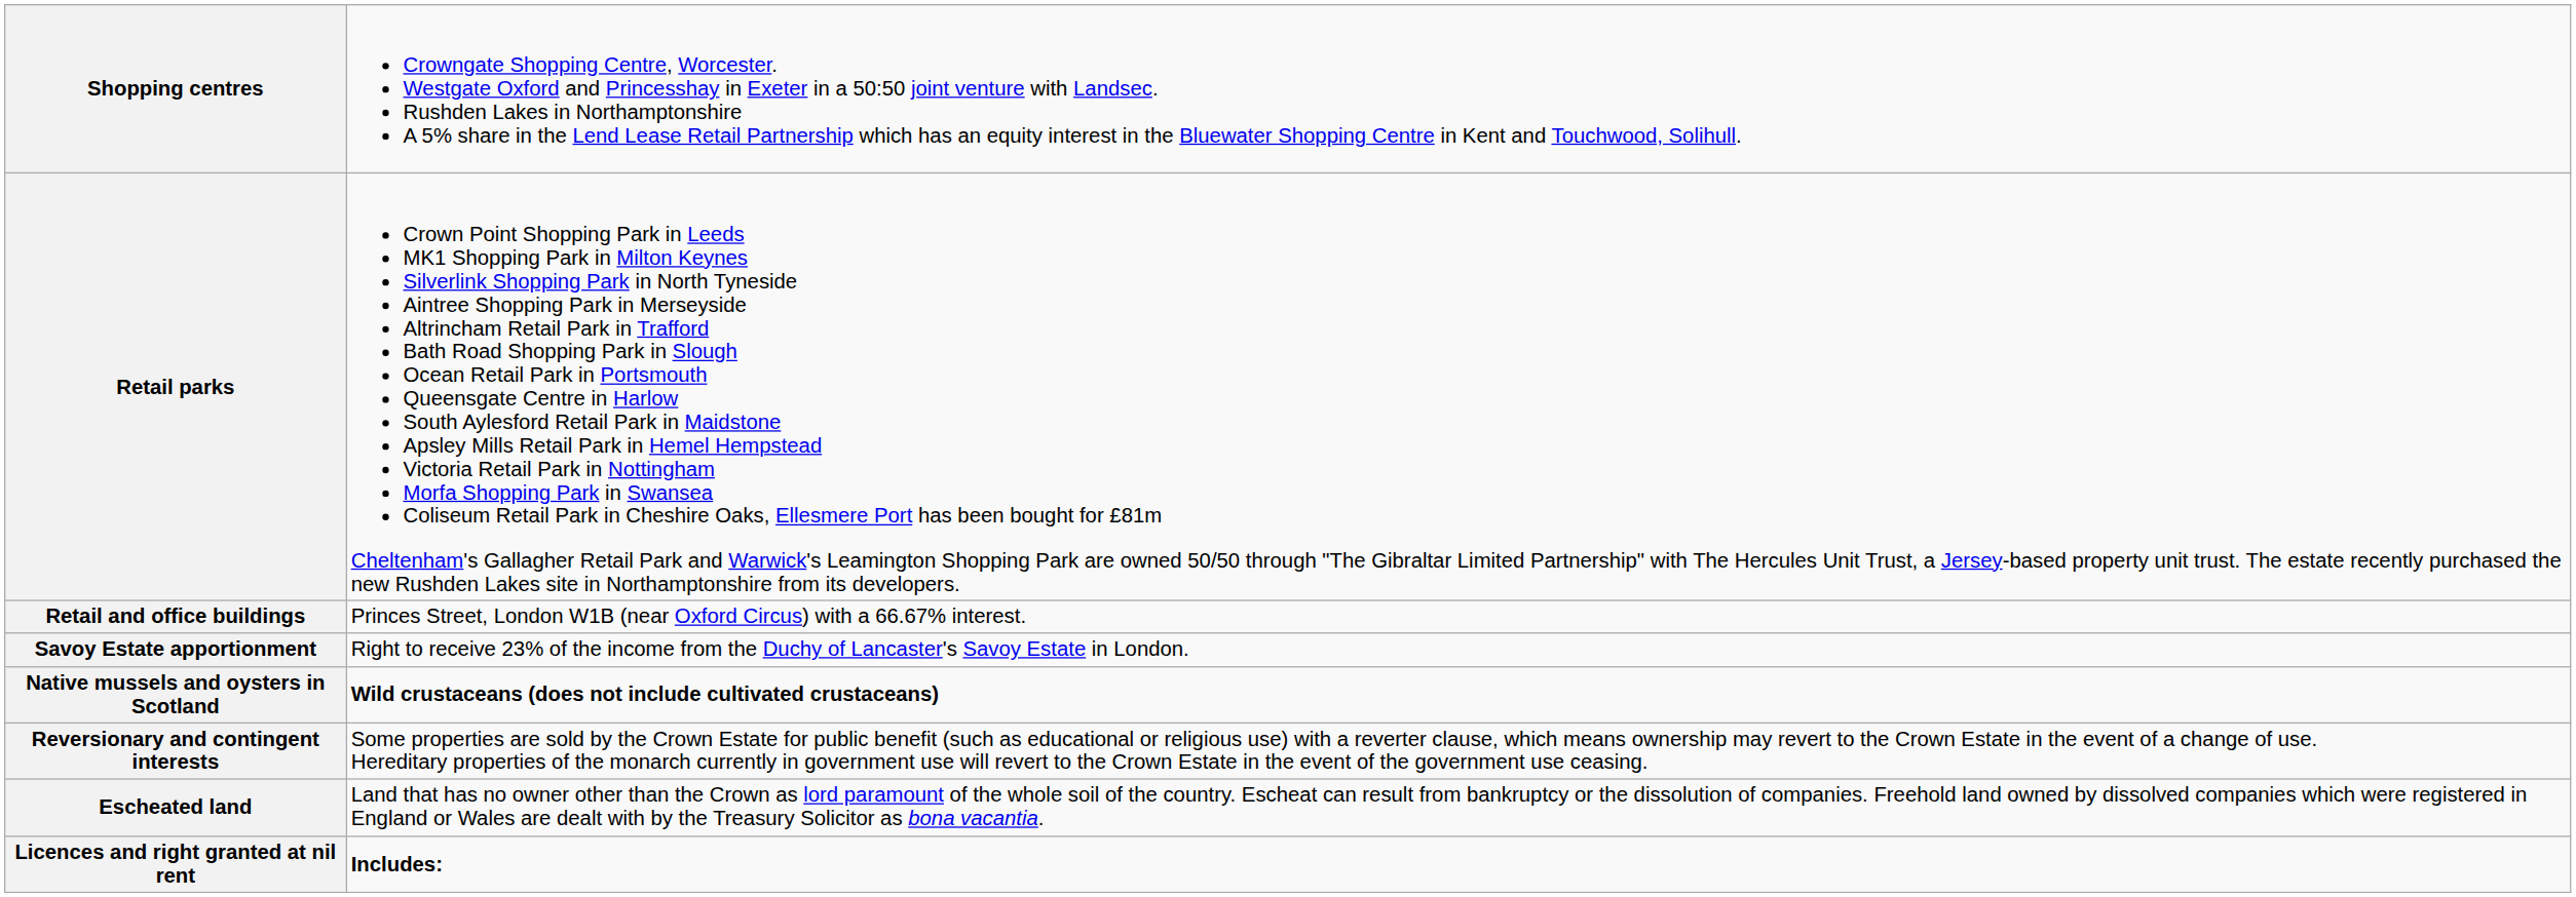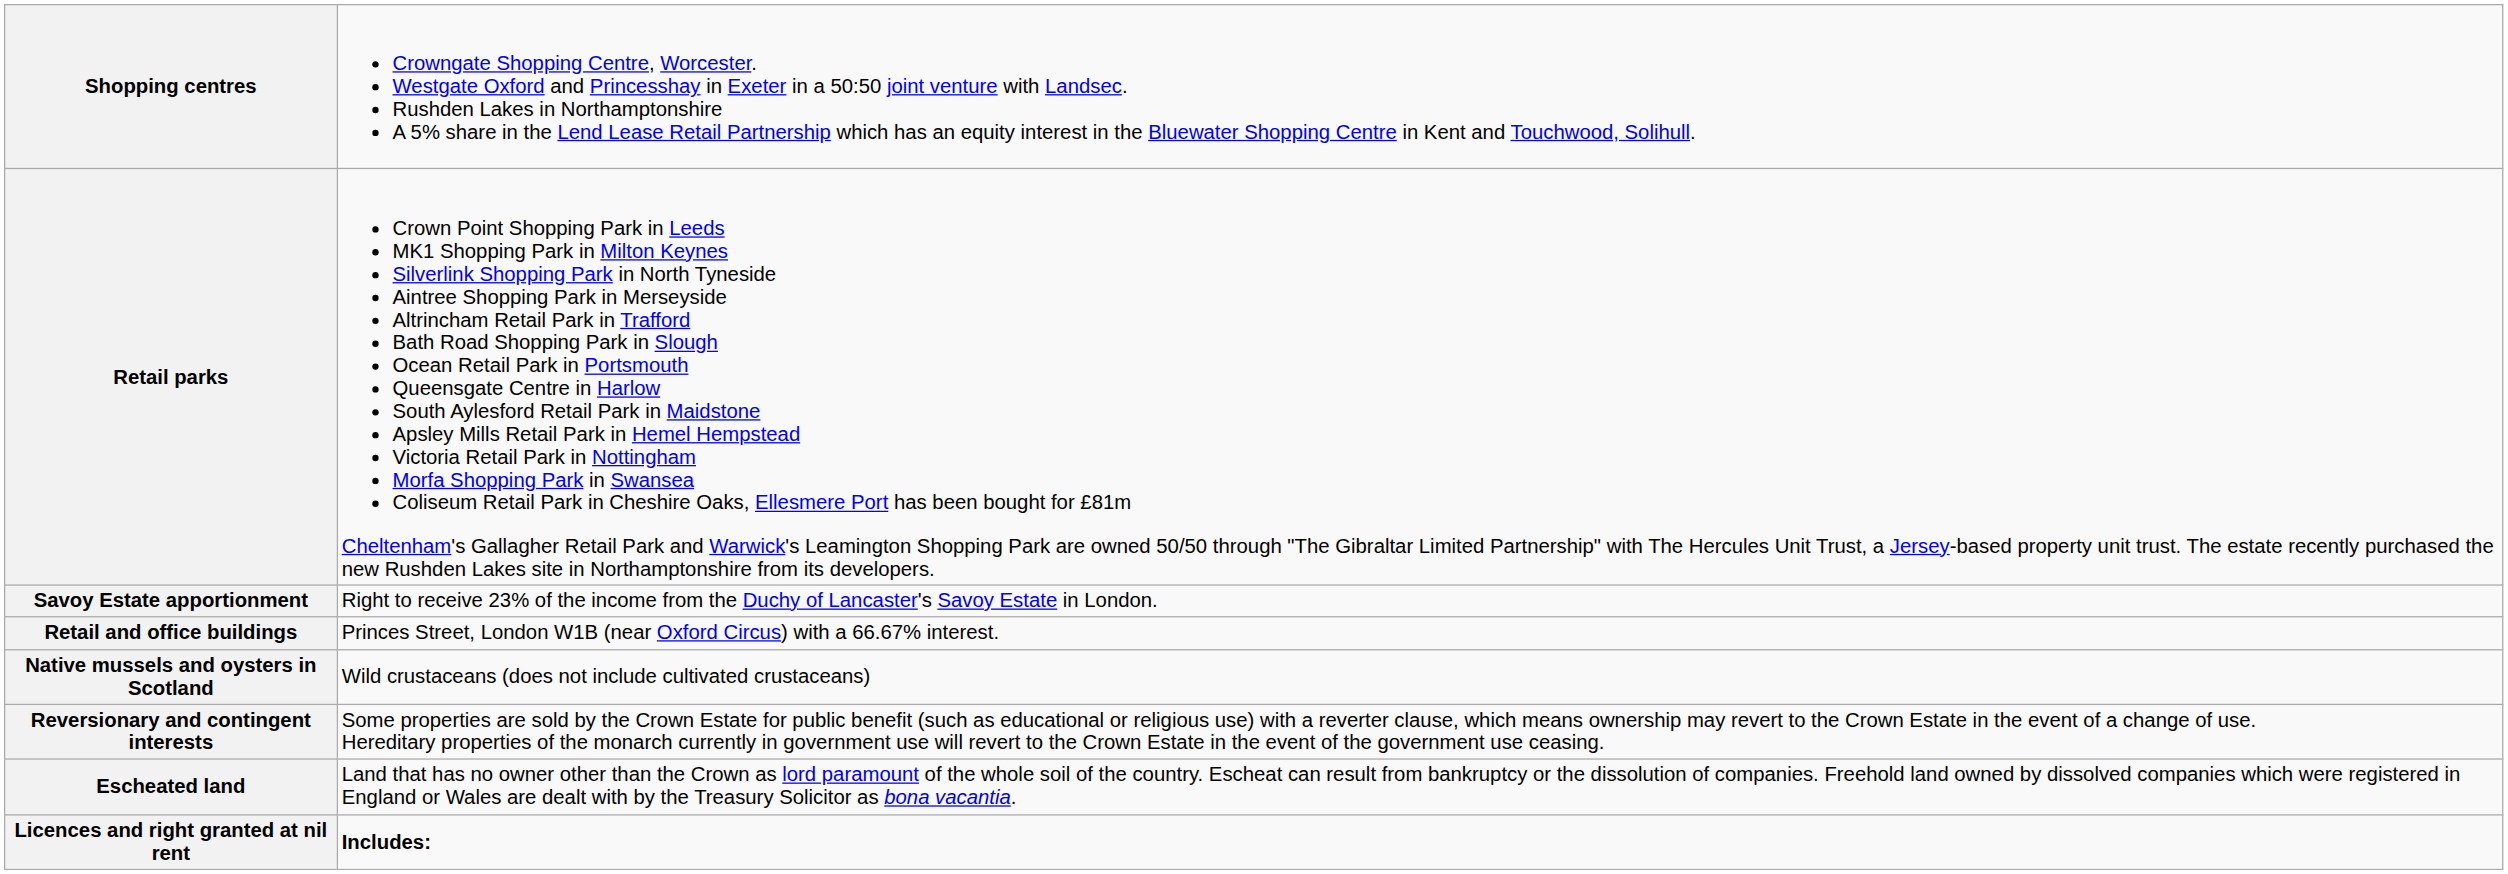 <table class="wikitable">
 <tr>
 <th>Shopping centres</th>
 <td><br><ul><li><a href='#'>Crowngate Shopping Centre</a>, <a href='#'>Worcester</a>.</li><li><a href='#'>Westgate Oxford</a> and <a href='#'>Princesshay</a> in <a href='#'>Exeter</a> in a 50:50 <a href='#'>joint venture</a> with <a href='#'>Landsec</a>.</li><li>Rushden Lakes in Northamptonshire</li><li>A 5% share in the <a href='#'>Lend Lease Retail Partnership</a> which has an equity interest in the <a href='#'>Bluewater Shopping Centre</a> in Kent and <a href='#'>Touchwood, Solihull</a>.</li></ul></td>
 </tr>
 <tr>
 <th>Retail parks</th>
 <td><br><ul><li>Crown Point Shopping Park in <a href='#'>Leeds</a></li><li>MK1 Shopping Park in <a href='#'>Milton Keynes</a></li><li><a href='#'>Silverlink Shopping Park</a> in North Tyneside</li><li>Aintree Shopping Park in Merseyside</li><li>Altrincham Retail Park in <a href='#'>Trafford</a></li><li>Bath Road Shopping Park in <a href='#'>Slough</a></li><li>Ocean Retail Park in <a href='#'>Portsmouth</a></li><li>Queensgate Centre in <a href='#'>Harlow</a></li><li>South Aylesford Retail Park in <a href='#'>Maidstone</a></li><li>Apsley Mills Retail Park in <a href='#'>Hemel Hempstead</a></li><li>Victoria Retail Park in <a href='#'>Nottingham</a></li><li><a href='#'>Morfa Shopping Park</a> in <a href='#'>Swansea</a></li><li>Coliseum Retail Park in Cheshire Oaks, <a href='#'>Ellesmere Port</a> has been bought for £81m</li></ul><a href='#'>Cheltenham</a>'s Gallagher Retail Park and <a href='#'>Warwick</a>'s Leamington Shopping Park are owned 50/50 through "The Gibraltar Limited Partnership" with The Hercules Unit Trust, a <a href='#'>Jersey</a>-based property unit trust. The estate recently purchased the new Rushden Lakes site in Northamptonshire from its developers.</td>
 </tr>
 <tr>
+<th>Savoy Estate apportionment</th>
+<td>Right to receive 23% of the income from the <a href='#'>Duchy of Lancaster</a>'s <a href='#'>Savoy Estate</a> in London.</td>
+</tr>
+<tr>
 <th>Retail and office buildings</th>
 <td>Princes Street, London W1B (near <a href='#'>Oxford Circus</a>) with a 66.67% interest.</td>
 </tr>
 <tr>
-<th>Savoy Estate apportionment</th>
-<td>Right to receive 23% of the income from the <a href='#'>Duchy of Lancaster</a>'s <a href='#'>Savoy Estate</a> in London.</td>
-</tr>
-<tr>
 <th>Native mussels and oysters in Scotland</th>
-<td><strong>Wild crustaceans (does not include cultivated crustaceans)</strong></td>
+<td>Wild crustaceans (does not include cultivated crustaceans)</td>
 </tr>
 <tr>
 <th>Reversionary and contingent interests</th>
 <td>Some properties are sold by the Crown Estate for public benefit (such as educational or religious use) with a reverter clause, which means ownership may revert to the Crown Estate in the event of a change of use.<br>Hereditary properties of the monarch currently in government use will revert to the Crown Estate in the event of the government use ceasing.</td>
 </tr>
 <tr>
 <th>Escheated land</th>
 <td>Land that has no owner other than the Crown as <a href='#'>lord paramount</a> of the whole soil of the country. Escheat can result from bankruptcy or the dissolution of companies. Freehold land owned by dissolved companies which were registered in England or Wales are dealt with by the Treasury Solicitor as <em><a href='#'>bona vacantia</a></em>.</td>
 </tr>
 <tr>
 <th>Licences and right granted at nil rent</th>
 <td><strong>Includes: </strong></td>
 </tr>
 </table>
